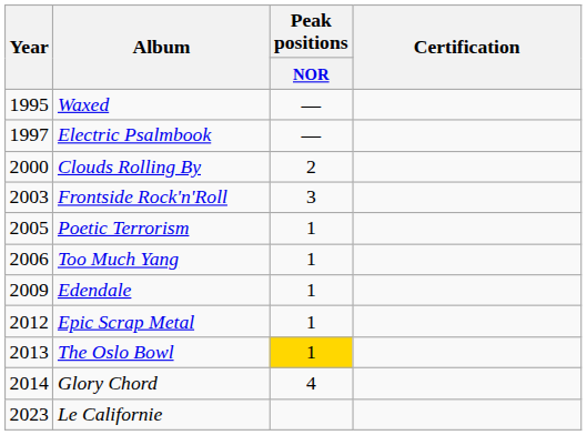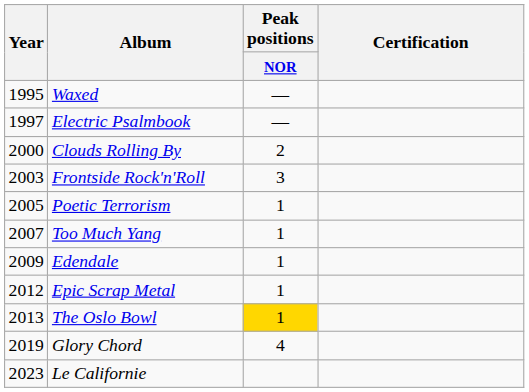 <table class="wikitable">
 <tr>
 <th align="center" rowspan="2" width="10">Year</th>
 <th align="center" rowspan="2" width="170">Album</th>
 <th align="center" colspan="1" width="20">Peak positions</th>
 <th align="center" rowspan="2" width="180">Certification</th>
 </tr>
 <tr>
 <th width="20"><small><a href='#'>NOR</a><br></small></th>
 </tr>
 <tr>
 <td>1995</td>
 <td><em><a href='#'>Waxed</a></em></td>
 <td style="text-align:center;">—</td>
 <td></td>
 </tr>
 <tr>
 <td>1997</td>
 <td><em><a href='#'>Electric Psalmbook</a></em></td>
 <td style="text-align:center;">—</td>
 <td></td>
 </tr>
 <tr>
 <td>2000</td>
 <td><em><a href='#'>Clouds Rolling By</a></em></td>
 <td style="text-align:center;">2</td>
 <td></td>
 </tr>
 <tr>
 <td>2003</td>
 <td><em><a href='#'>Frontside Rock'n'Roll</a></em></td>
 <td style="text-align:center;">3</td>
 <td></td>
 </tr>
 <tr>
 <td>2005</td>
 <td><em><a href='#'>Poetic Terrorism</a></em></td>
 <td style="text-align:center;">1</td>
 <td></td>
 </tr>
 <tr>
-<td>2006</td>
+<td>2007</td>
 <td><em><a href='#'>Too Much Yang</a></em></td>
 <td style="text-align:center;">1</td>
 <td></td>
 </tr>
 <tr>
 <td>2009</td>
 <td><em><a href='#'>Edendale</a></em></td>
 <td style="text-align:center;">1</td>
 <td></td>
 </tr>
 <tr>
 <td>2012</td>
 <td><em><a href='#'>Epic Scrap Metal</a></em></td>
 <td style="text-align:center;">1</td>
 <td></td>
 </tr>
 <tr>
 <td>2013</td>
 <td><em><a href='#'>The Oslo Bowl</a></em></td>
 <td style="background: gold; text-align:center;">1</td>
 <td></td>
 </tr>
 <tr>
-<td>2014</td>
+<td>2019</td>
 <td><em>Glory Chord</em></td>
 <td style="text-align:center;">4<br></td>
 <td></td>
 </tr>
 <tr>
 <td>2023</td>
 <td><em>Le Californie</em></td>
 <td></td>
 <td></td>
 </tr>
 </table>
